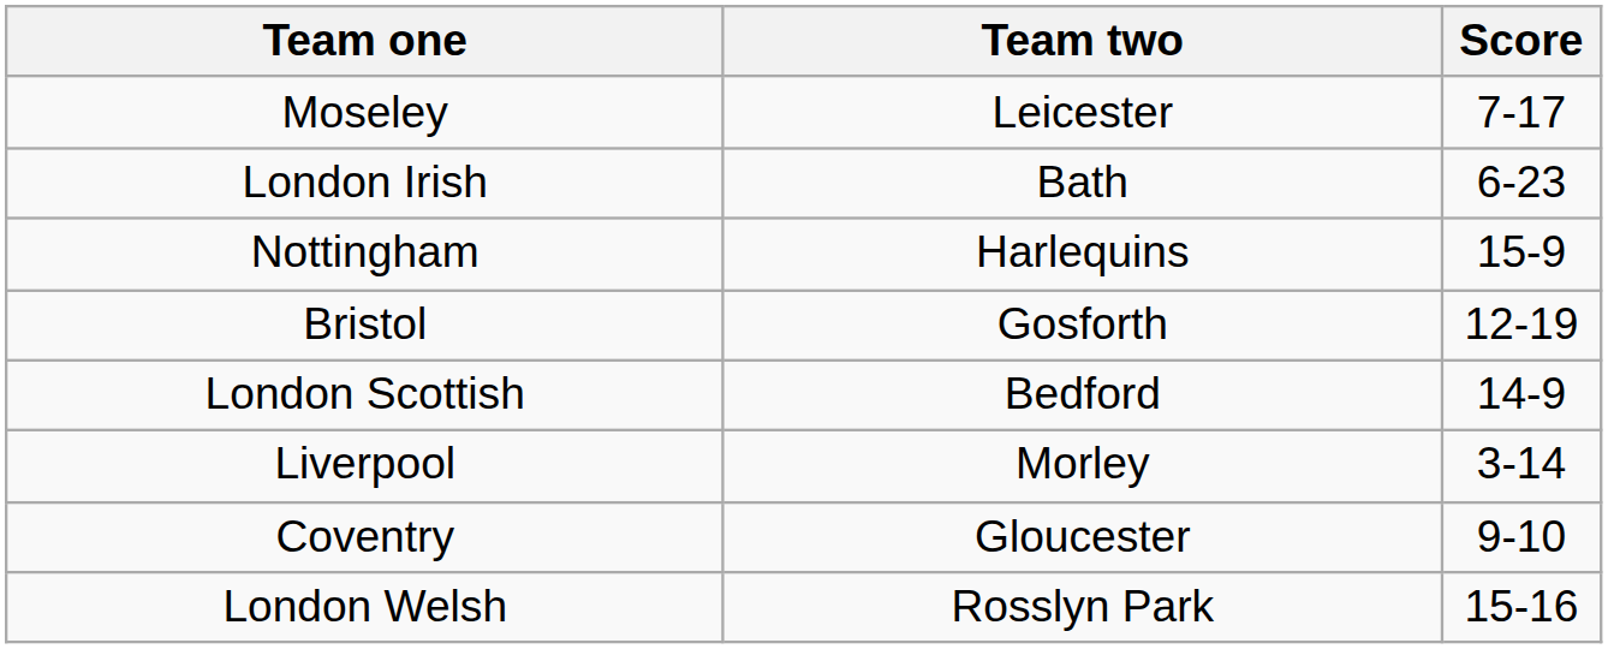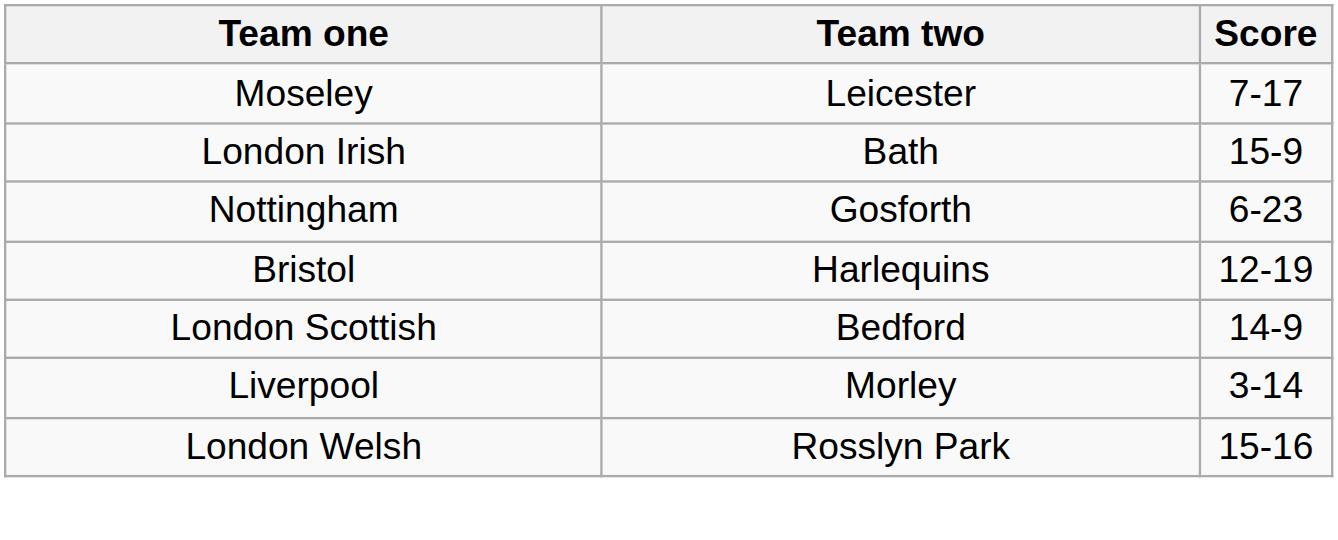 <table class="wikitable" style="text-align: center">
 <tr>
 <th width=250>Team one</th>
 <th width=250>Team two</th>
 <th width=50>Score</th>
 </tr>
 <tr>
 <td>Moseley</td>
 <td>Leicester</td>
 <td>7-17</td>
 </tr>
 <tr>
 <td>London Irish</td>
 <td>Bath</td>
+<td>15-9</td>
+</tr>
+<tr>
+<td>Nottingham</td>
+<td>Gosforth</td>
 <td>6-23</td>
 </tr>
 <tr>
-<td>Nottingham</td>
+<td>Bristol</td>
 <td>Harlequins</td>
-<td>15-9</td>
-</tr>
-<tr>
-<td>Bristol</td>
-<td>Gosforth</td>
 <td>12-19</td>
 </tr>
 <tr>
 <td>London Scottish</td>
 <td>Bedford</td>
 <td>14-9</td>
 </tr>
 <tr>
 <td>Liverpool</td>
 <td>Morley</td>
 <td>3-14</td>
 </tr>
 <tr>
-<td>Coventry</td>
-<td>Gloucester</td>
-<td>9-10</td>
-</tr>
-<tr>
 <td>London Welsh</td>
 <td>Rosslyn Park</td>
 <td>15-16</td>
 </tr>
 </table>
